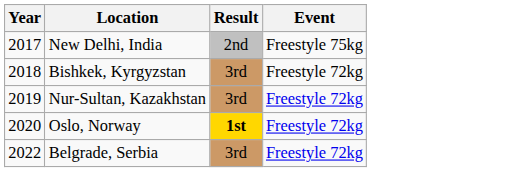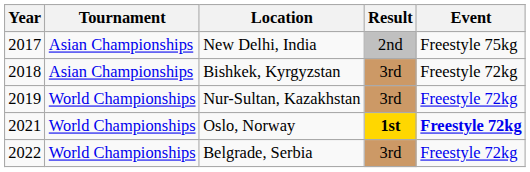 <table class="wikitable" style="font-size:95%;">
 <tr>
 <th>Year</th>
+<th>Tournament</th>
 <th>Location</th>
 <th>Result</th>
 <th>Event</th>
 </tr>
 <tr>
 <td>2017</td>
+<td><a href='#'>Asian Championships</a></td>
 <td>New Delhi, India</td>
 <td align="center" bgcolor="silver">2nd</td>
 <td>Freestyle 75kg</td>
 </tr>
 <tr>
 <td>2018</td>
+<td><a href='#'>Asian Championships</a></td>
 <td>Bishkek, Kyrgyzstan</td>
 <td align="center" bgcolor="cc9966">3rd</td>
 <td>Freestyle 72kg</td>
 </tr>
 <tr>
 <td>2019</td>
+<td><a href='#'>World Championships</a></td>
 <td>Nur-Sultan, Kazakhstan</td>
 <td align="center" bgcolor="cc9966">3rd</td>
 <td><a href='#'>Freestyle 72kg</a></td>
 </tr>
 <tr>
-<td>2020</td>
+<td>2021</td>
+<td><a href='#'>World Championships</a></td>
 <td>Oslo, Norway</td>
 <td align="center" bgcolor="gold"><strong>1st</strong></td>
-<td><a href='#'>Freestyle 72kg</a></td>
+<td><strong><a href='#'>Freestyle 72kg</a></strong></td>
 </tr>
 <tr>
 <td>2022</td>
+<td><a href='#'>World Championships</a></td>
 <td>Belgrade, Serbia</td>
 <td align="center" bgcolor="cc9966">3rd</td>
 <td><a href='#'>Freestyle 72kg</a></td>
 </tr>
 </table>
